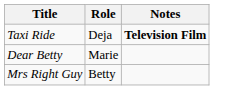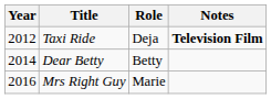 <table class="wikitable sortable">
 <tr>
+<th>Year</th>
 <th>Title</th>
 <th>Role</th>
 <th class="unsortable">Notes</th>
 </tr>
 <tr>
+<td>2012</td>
 <td><em>Taxi Ride</em></td>
 <td>Deja</td>
 <td><strong>Television Film</strong></td>
 </tr>
 <tr>
+<td>2014</td>
 <td><em>Dear Betty</em></td>
+<td>Betty</td>
+<td></td>
+</tr>
+<tr>
+<td>2016</td>
+<td><em>Mrs Right Guy</em></td>
 <td>Marie</td>
 <td></td>
 </tr>
-<tr>
-<td><em>Mrs Right Guy</em></td>
-<td>Betty</td>
-<td></td>
-</tr>
 </table>
